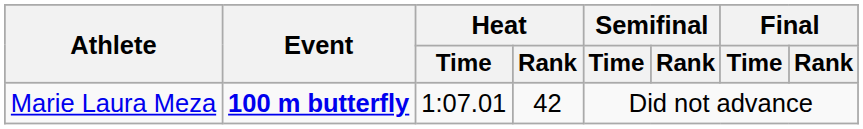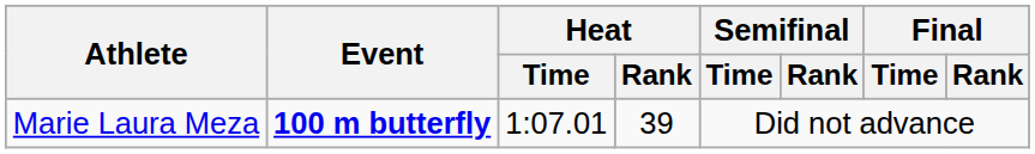 <table class=wikitable style="font-size:90%">
 <tr>
 <th rowspan="2">Athlete</th>
 <th rowspan="2">Event</th>
 <th colspan="2">Heat</th>
 <th colspan="2">Semifinal</th>
 <th colspan="2">Final</th>
 </tr>
 <tr style="font-size:95%">
 <th>Time</th>
 <th>Rank</th>
 <th>Time</th>
 <th>Rank</th>
 <th>Time</th>
 <th>Rank</th>
 </tr>
 <tr align=center>
 <td align=left><a href='#'>Marie Laura Meza</a></td>
 <td align=left><strong><a href='#'>100 m butterfly</a></strong></td>
 <td>1:07.01</td>
-<td>42</td>
+<td>39</td>
 <td colspan=4>Did not advance</td>
 </tr>
 </table>
